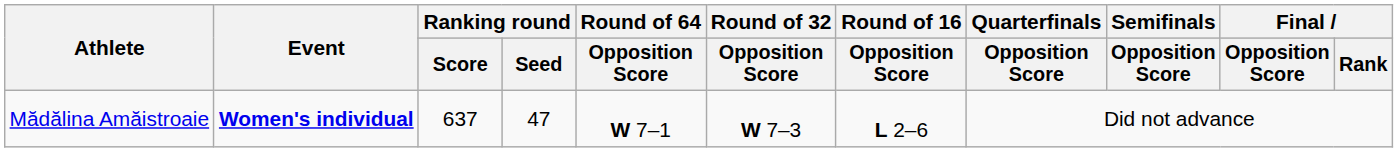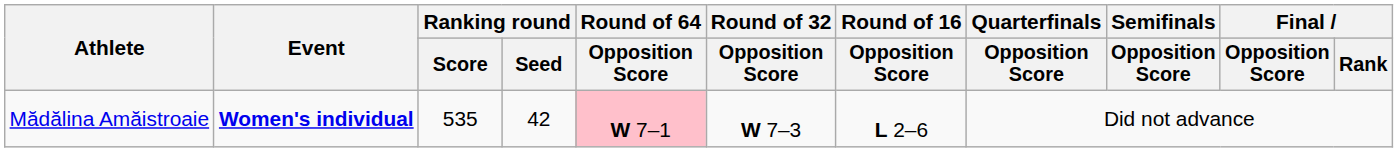 <table class="wikitable" style="font-size:90%; text-align:center">
 <tr>
 <th rowspan=2>Athlete</th>
 <th rowspan=2>Event</th>
 <th colspan="2">Ranking round</th>
 <th>Round of 64</th>
 <th>Round of 32</th>
 <th>Round of 16</th>
 <th>Quarterfinals</th>
 <th>Semifinals</th>
 <th colspan="2">Final / </th>
 </tr>
 <tr style="font-size:95%">
 <th>Score</th>
 <th>Seed</th>
 <th>Opposition<br>Score</th>
 <th>Opposition<br>Score</th>
 <th>Opposition<br>Score</th>
 <th>Opposition<br>Score</th>
 <th>Opposition<br>Score</th>
 <th>Opposition<br>Score</th>
 <th>Rank</th>
 </tr>
 <tr align=center>
 <td align=left><a href='#'>Mădălina Amăistroaie</a></td>
 <td align=left><strong><a href='#'>Women's individual</a></strong></td>
-<td>637</td>
-<td>47</td>
-<td><br><strong>W</strong> 7–1</td>
+<td>535</td>
+<td>42</td>
+<td style="background: pink;"><br><strong>W</strong> 7–1</td>
 <td> <br> <strong>W</strong> 7–3</td>
 <td> <br><strong>L</strong> 2–6</td>
 <td text-align=center colspan="4">Did not advance</td>
 </tr>
 </table>
